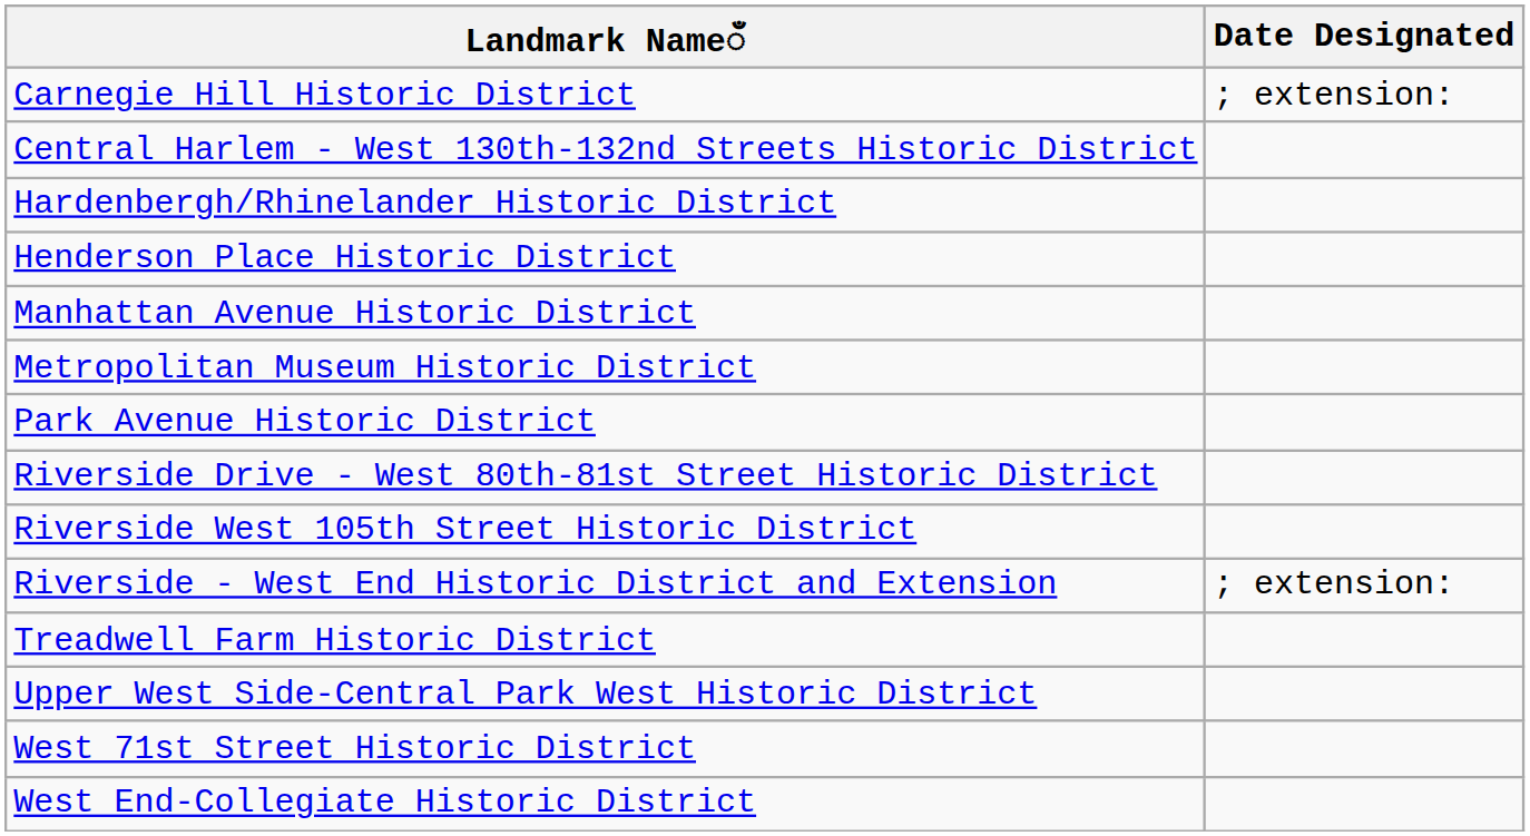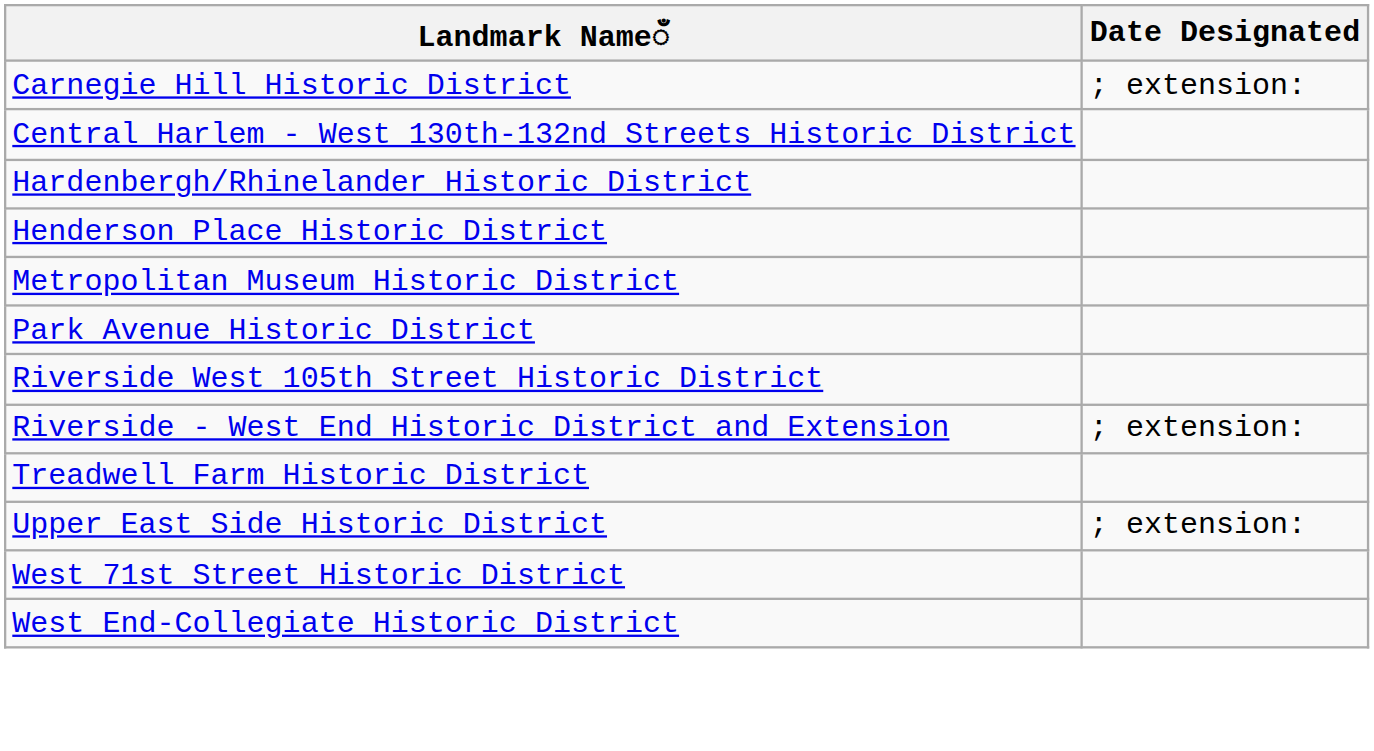 <table class="wikitable sortable">
 <tr>
 <th>Landmark Nameँ</th>
 <th>Date Designated</th>
 </tr>
 <tr>
 <td><a href='#'>Carnegie Hill Historic District</a></td>
 <td> ; extension:   </td>
 </tr>
 <tr>
 <td><a href='#'>Central Harlem - West 130th-132nd Streets Historic District</a></td>
 <td> </td>
 </tr>
 <tr>
 <td><a href='#'>Hardenbergh/Rhinelander Historic District</a></td>
 <td>  </td>
 </tr>
 <tr>
 <td><a href='#'>Henderson Place Historic District</a></td>
 <td>  </td>
 </tr>
 <tr>
-<td><a href='#'>Manhattan Avenue Historic District</a></td>
-<td>  </td>
-</tr>
-<tr>
 <td><a href='#'>Metropolitan Museum Historic District</a></td>
 <td>    </td>
 </tr>
 <tr>
 <td><a href='#'>Park Avenue Historic District</a></td>
 <td> </td>
-</tr>
-<tr>
-<td><a href='#'>Riverside Drive - West 80th-81st Street Historic District</a></td>
-<td>  </td>
 </tr>
 <tr>
 <td><a href='#'>Riverside West 105th Street Historic District</a></td>
 <td>   </td>
 </tr>
 <tr>
 <td><a href='#'>Riverside - West End Historic District and Extension</a></td>
 <td>  ; extension:  </td>
 </tr>
 <tr>
 <td><a href='#'>Treadwell Farm Historic District</a></td>
 <td>  </td>
 </tr>
 <tr>
-<td><a href='#'>Upper West Side-Central Park West Historic District</a></td>
-<td>      </td>
+<td><a href='#'>Upper East Side Historic District</a></td>
+<td>    ; extension:   </td>
 </tr>
 <tr>
 <td><a href='#'>West 71st Street Historic District</a></td>
 <td>  </td>
 </tr>
 <tr>
 <td><a href='#'>West End-Collegiate Historic District</a></td>
 <td>  </td>
 </tr>
 </table>
